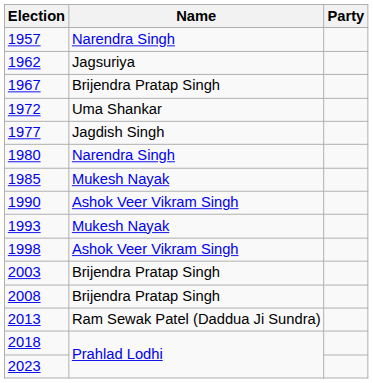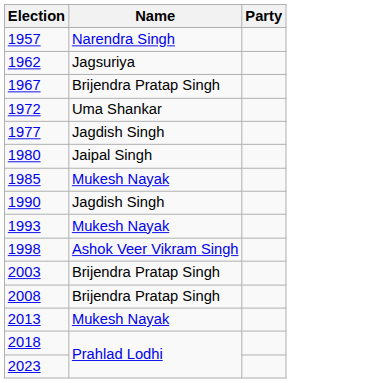 <table class="wikitable sortable">
 <tr>
 <th>Election</th>
 <th>Name</th>
 <th colspan=2>Party</th>
 </tr>
 <tr>
 <td><a href='#'>1957</a></td>
 <td><a href='#'>Narendra Singh</a></td>
 <td></td>
 </tr>
 <tr>
 <td><a href='#'>1962</a></td>
 <td>Jagsuriya</td>
 </tr>
 <tr>
 <td><a href='#'>1967</a></td>
 <td>Brijendra Pratap Singh</td>
 <td></td>
 </tr>
 <tr>
 <td><a href='#'>1972</a></td>
 <td>Uma Shankar</td>
 <td></td>
 </tr>
 <tr>
 <td><a href='#'>1977</a></td>
 <td>Jagdish Singh</td>
 <td></td>
 </tr>
 <tr>
 <td><a href='#'>1980</a></td>
-<td><a href='#'>Narendra Singh</a></td>
+<td>Jaipal Singh</td>
 <td></td>
 </tr>
 <tr>
 <td><a href='#'>1985</a></td>
 <td><a href='#'>Mukesh Nayak</a></td>
 <td></td>
 </tr>
 <tr>
 <td><a href='#'>1990</a></td>
-<td><a href='#'>Ashok Veer Vikram Singh</a></td>
+<td>Jagdish Singh</td>
 <td></td>
 </tr>
 <tr>
 <td><a href='#'>1993</a></td>
 <td><a href='#'>Mukesh Nayak</a></td>
 <td></td>
 </tr>
 <tr>
 <td><a href='#'>1998</a></td>
 <td><a href='#'>Ashok Veer Vikram Singh</a></td>
 <td></td>
 </tr>
 <tr>
 <td><a href='#'>2003</a></td>
 <td>Brijendra Pratap Singh</td>
 <td></td>
 </tr>
 <tr>
 <td><a href='#'>2008</a></td>
 <td>Brijendra Pratap Singh</td>
 <td></td>
 </tr>
 <tr>
 <td><a href='#'>2013</a></td>
-<td>Ram Sewak Patel (Daddua Ji Sundra)</td>
+<td><a href='#'>Mukesh Nayak</a></td>
 <td></td>
 </tr>
 <tr>
 <td><a href='#'>2018</a></td>
 <td rowspan="2"><a href='#'>Prahlad Lodhi</a></td>
 <td></td>
 </tr>
 <tr>
 <td><a href='#'>2023</a></td>
 </tr>
 </table>
